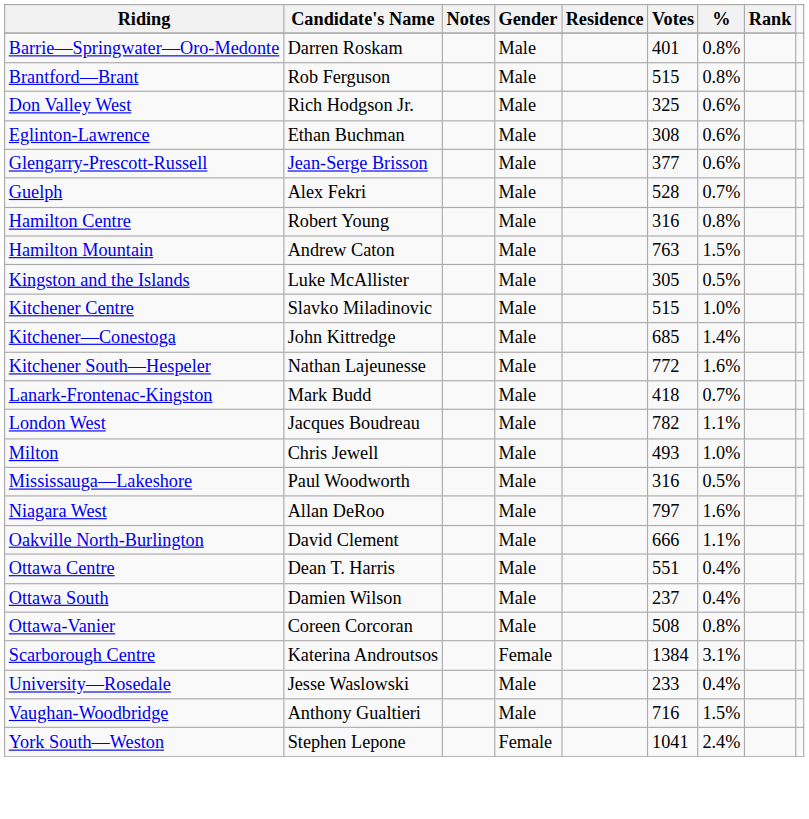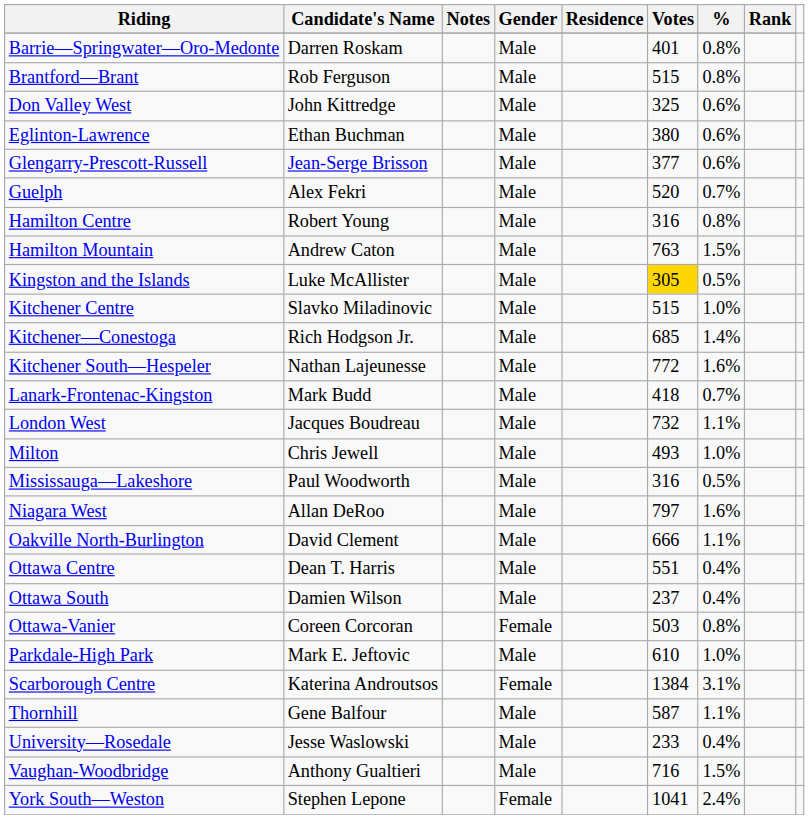 <table class="wikitable sortable">
 <tr>
 <th>Riding<br></th>
 <th>Candidate's Name</th>
 <th>Notes</th>
 <th>Gender</th>
 <th>Residence</th>
 <th>Votes</th>
 <th>%</th>
 <th>Rank</th>
 </tr>
 <tr>
 </tr>
 <tr>
 <td><a href='#'>Barrie—Springwater—Oro-Medonte</a></td>
 <td>Darren Roskam</td>
 <td></td>
 <td>Male</td>
 <td></td>
 <td>401</td>
 <td>0.8%</td>
 <td></td>
 <td></td>
 </tr>
 <tr>
 <td><a href='#'>Brantford—Brant</a></td>
 <td>Rob Ferguson</td>
 <td></td>
 <td>Male</td>
 <td></td>
 <td>515</td>
 <td>0.8%</td>
 <td></td>
 <td></td>
 </tr>
 <tr>
 <td><a href='#'>Don Valley West</a></td>
-<td>Rich Hodgson Jr.</td>
+<td>John Kittredge</td>
 <td></td>
 <td>Male</td>
 <td></td>
 <td>325</td>
 <td>0.6%</td>
 <td></td>
 <td></td>
 </tr>
 <tr>
 <td><a href='#'>Eglinton-Lawrence</a></td>
 <td>Ethan Buchman</td>
 <td></td>
 <td>Male</td>
 <td></td>
-<td>308</td>
+<td>380</td>
 <td>0.6%</td>
 <td></td>
 <td></td>
 </tr>
 <tr>
 <td><a href='#'>Glengarry-Prescott-Russell</a></td>
 <td><a href='#'>Jean-Serge Brisson</a></td>
 <td></td>
 <td>Male</td>
 <td></td>
 <td>377</td>
 <td>0.6%</td>
 <td></td>
 <td></td>
 </tr>
 <tr>
 <td><a href='#'>Guelph</a></td>
 <td>Alex Fekri</td>
 <td></td>
 <td>Male</td>
 <td></td>
-<td>528</td>
+<td>520</td>
 <td>0.7%</td>
 <td></td>
 <td></td>
 </tr>
 <tr>
 <td><a href='#'>Hamilton Centre</a></td>
 <td>Robert Young</td>
 <td></td>
 <td>Male</td>
 <td></td>
 <td>316</td>
 <td>0.8%</td>
 <td></td>
 <td></td>
 </tr>
 <tr>
 <td><a href='#'>Hamilton Mountain</a></td>
 <td>Andrew Caton</td>
 <td></td>
 <td>Male</td>
 <td></td>
 <td>763</td>
 <td>1.5%</td>
 <td></td>
 <td></td>
 </tr>
 <tr>
 <td><a href='#'>Kingston and the Islands</a></td>
 <td>Luke McAllister</td>
 <td></td>
 <td>Male</td>
 <td></td>
-<td>305</td>
+<td style="background: gold;">305</td>
 <td>0.5%</td>
 <td></td>
 <td></td>
 </tr>
 <tr>
 <td><a href='#'>Kitchener Centre</a></td>
 <td>Slavko Miladinovic</td>
 <td></td>
 <td>Male</td>
 <td></td>
 <td>515</td>
 <td>1.0%</td>
 <td></td>
 <td></td>
 </tr>
 <tr>
 <td><a href='#'>Kitchener—Conestoga</a></td>
-<td>John Kittredge</td>
+<td>Rich Hodgson Jr.</td>
 <td></td>
 <td>Male</td>
 <td></td>
 <td>685</td>
 <td>1.4%</td>
 <td></td>
 <td></td>
 </tr>
 <tr>
 <td><a href='#'>Kitchener South—Hespeler</a></td>
 <td>Nathan Lajeunesse</td>
 <td></td>
 <td>Male</td>
 <td></td>
 <td>772</td>
 <td>1.6%</td>
 <td></td>
 <td></td>
 </tr>
 <tr>
 <td><a href='#'>Lanark-Frontenac-Kingston</a></td>
 <td>Mark Budd</td>
 <td></td>
 <td>Male</td>
 <td></td>
 <td>418</td>
 <td>0.7%</td>
 <td></td>
 <td></td>
 </tr>
 <tr>
 <td><a href='#'>London West</a></td>
 <td>Jacques Boudreau</td>
 <td></td>
 <td>Male</td>
 <td></td>
-<td>782</td>
+<td>732</td>
 <td>1.1%</td>
 <td></td>
 <td></td>
 </tr>
 <tr>
 <td><a href='#'>Milton</a></td>
 <td>Chris Jewell</td>
 <td></td>
 <td>Male</td>
 <td></td>
 <td>493</td>
 <td>1.0%</td>
 <td></td>
 <td></td>
 </tr>
 <tr>
 <td><a href='#'>Mississauga—Lakeshore</a></td>
 <td>Paul Woodworth</td>
 <td></td>
 <td>Male</td>
 <td></td>
 <td>316</td>
 <td>0.5%</td>
 <td></td>
 <td></td>
 </tr>
 <tr>
 <td><a href='#'>Niagara West</a></td>
 <td>Allan DeRoo</td>
 <td></td>
 <td>Male</td>
 <td></td>
 <td>797</td>
 <td>1.6%</td>
 <td></td>
 <td></td>
 </tr>
 <tr>
 <td><a href='#'>Oakville North-Burlington</a></td>
 <td>David Clement</td>
 <td></td>
 <td>Male</td>
 <td></td>
 <td>666</td>
 <td>1.1%</td>
 <td></td>
 <td></td>
 </tr>
 <tr>
 <td><a href='#'>Ottawa Centre</a></td>
 <td>Dean T. Harris</td>
 <td></td>
 <td>Male</td>
 <td></td>
 <td>551</td>
 <td>0.4%</td>
 <td></td>
 <td></td>
 </tr>
 <tr>
 <td><a href='#'>Ottawa South</a></td>
 <td>Damien Wilson</td>
 <td></td>
 <td>Male</td>
 <td></td>
 <td>237</td>
 <td>0.4%</td>
 <td></td>
 <td></td>
 </tr>
 <tr>
 <td><a href='#'>Ottawa-Vanier</a></td>
 <td>Coreen Corcoran</td>
 <td></td>
+<td>Female</td>
+<td></td>
+<td>503</td>
+<td>0.8%</td>
+<td></td>
+<td></td>
+</tr>
+<tr>
+<td><a href='#'>Parkdale-High Park</a></td>
+<td>Mark E. Jeftovic</td>
+<td></td>
 <td>Male</td>
 <td></td>
-<td>508</td>
-<td>0.8%</td>
+<td>610</td>
+<td>1.0%</td>
 <td></td>
 <td></td>
 </tr>
 <tr>
 <td><a href='#'>Scarborough Centre</a></td>
 <td>Katerina Androutsos</td>
 <td></td>
 <td>Female</td>
 <td></td>
 <td>1384</td>
 <td>3.1%</td>
+<td></td>
+<td></td>
+</tr>
+<tr>
+<td><a href='#'>Thornhill</a></td>
+<td>Gene Balfour</td>
+<td></td>
+<td>Male</td>
+<td></td>
+<td>587</td>
+<td>1.1%</td>
 <td></td>
 <td></td>
 </tr>
 <tr>
 <td><a href='#'>University—Rosedale</a></td>
 <td>Jesse Waslowski</td>
 <td></td>
 <td>Male</td>
 <td></td>
 <td>233</td>
 <td>0.4%</td>
 <td></td>
 <td></td>
 </tr>
 <tr>
 <td><a href='#'>Vaughan-Woodbridge</a></td>
 <td>Anthony Gualtieri</td>
 <td></td>
 <td>Male</td>
 <td></td>
 <td>716</td>
 <td>1.5%</td>
 <td></td>
 <td></td>
 </tr>
 <tr>
 <td><a href='#'>York South—Weston</a></td>
 <td>Stephen Lepone</td>
 <td></td>
 <td>Female</td>
 <td></td>
 <td>1041</td>
 <td>2.4%</td>
 <td></td>
 <td></td>
 </tr>
 <tr>
 </tr>
 </table>
